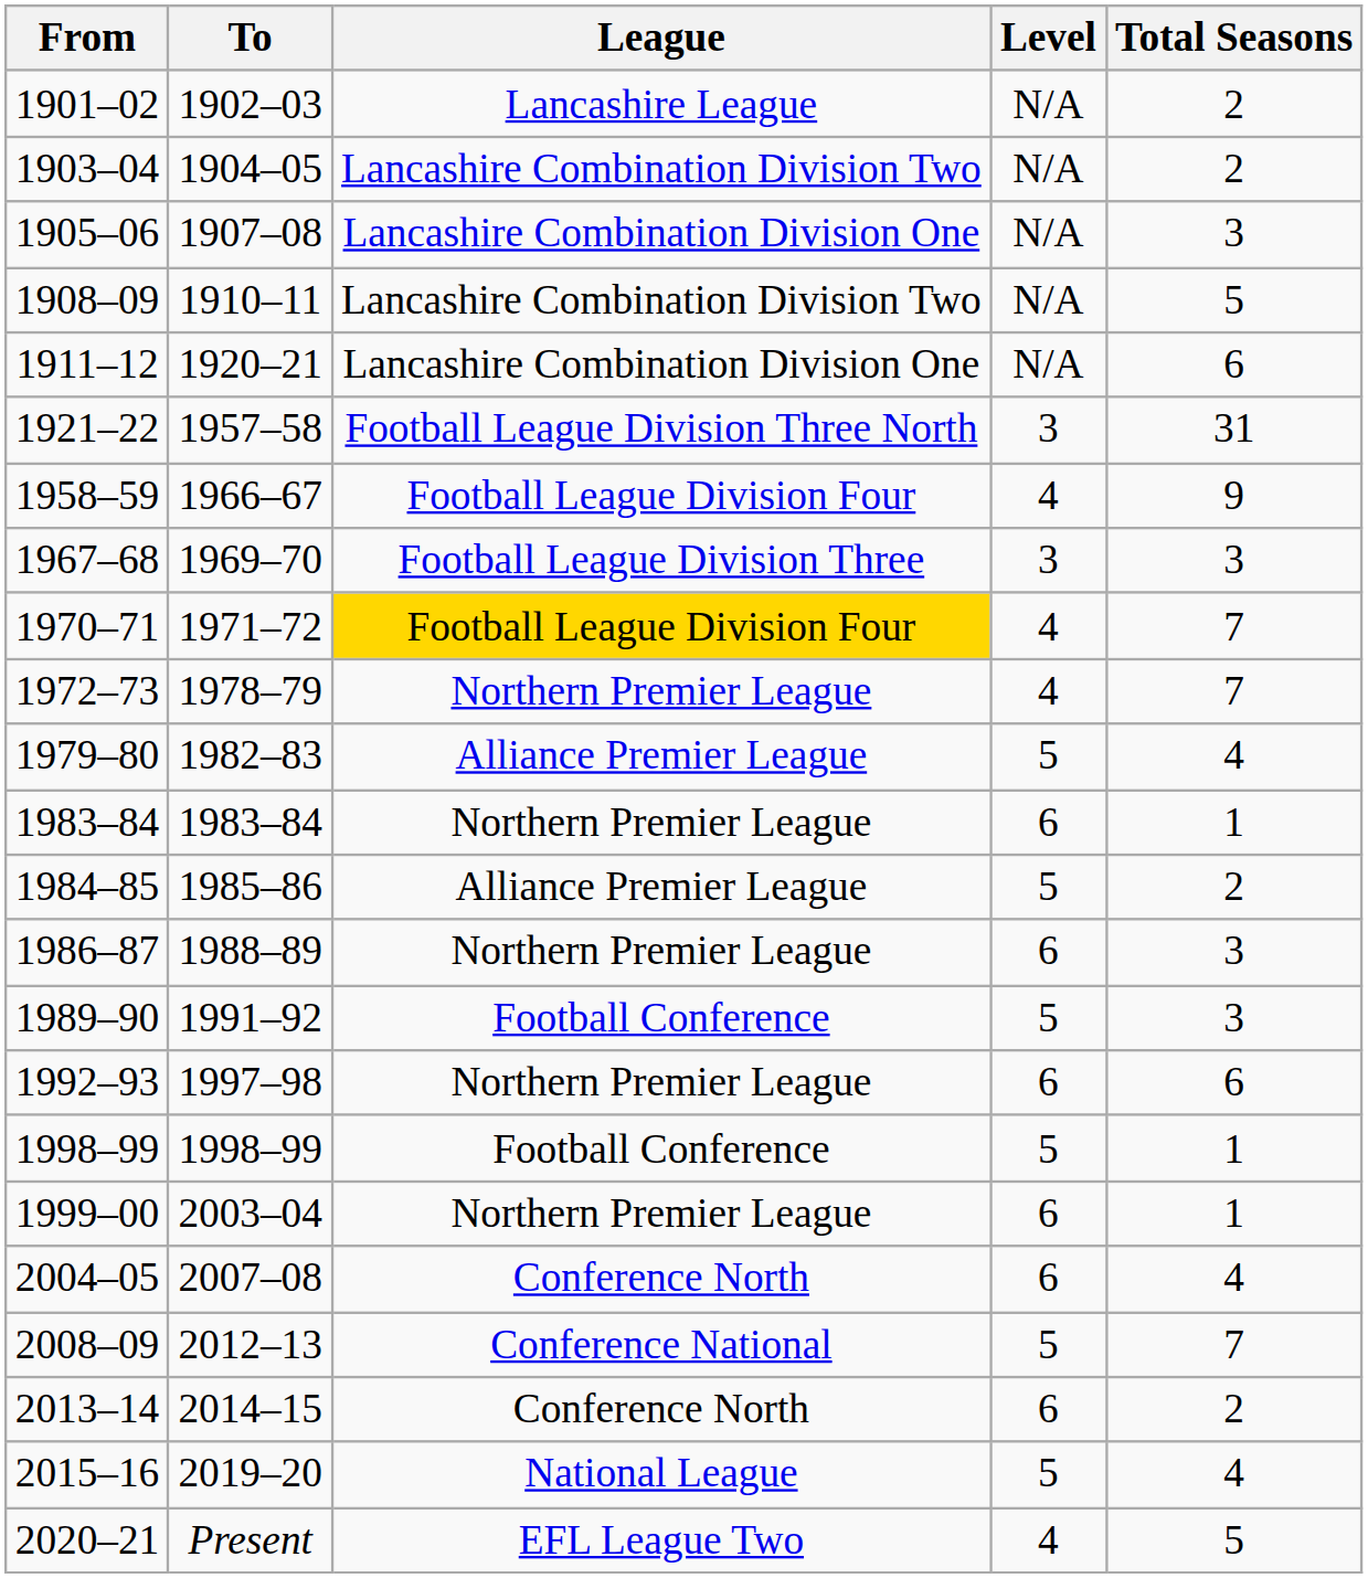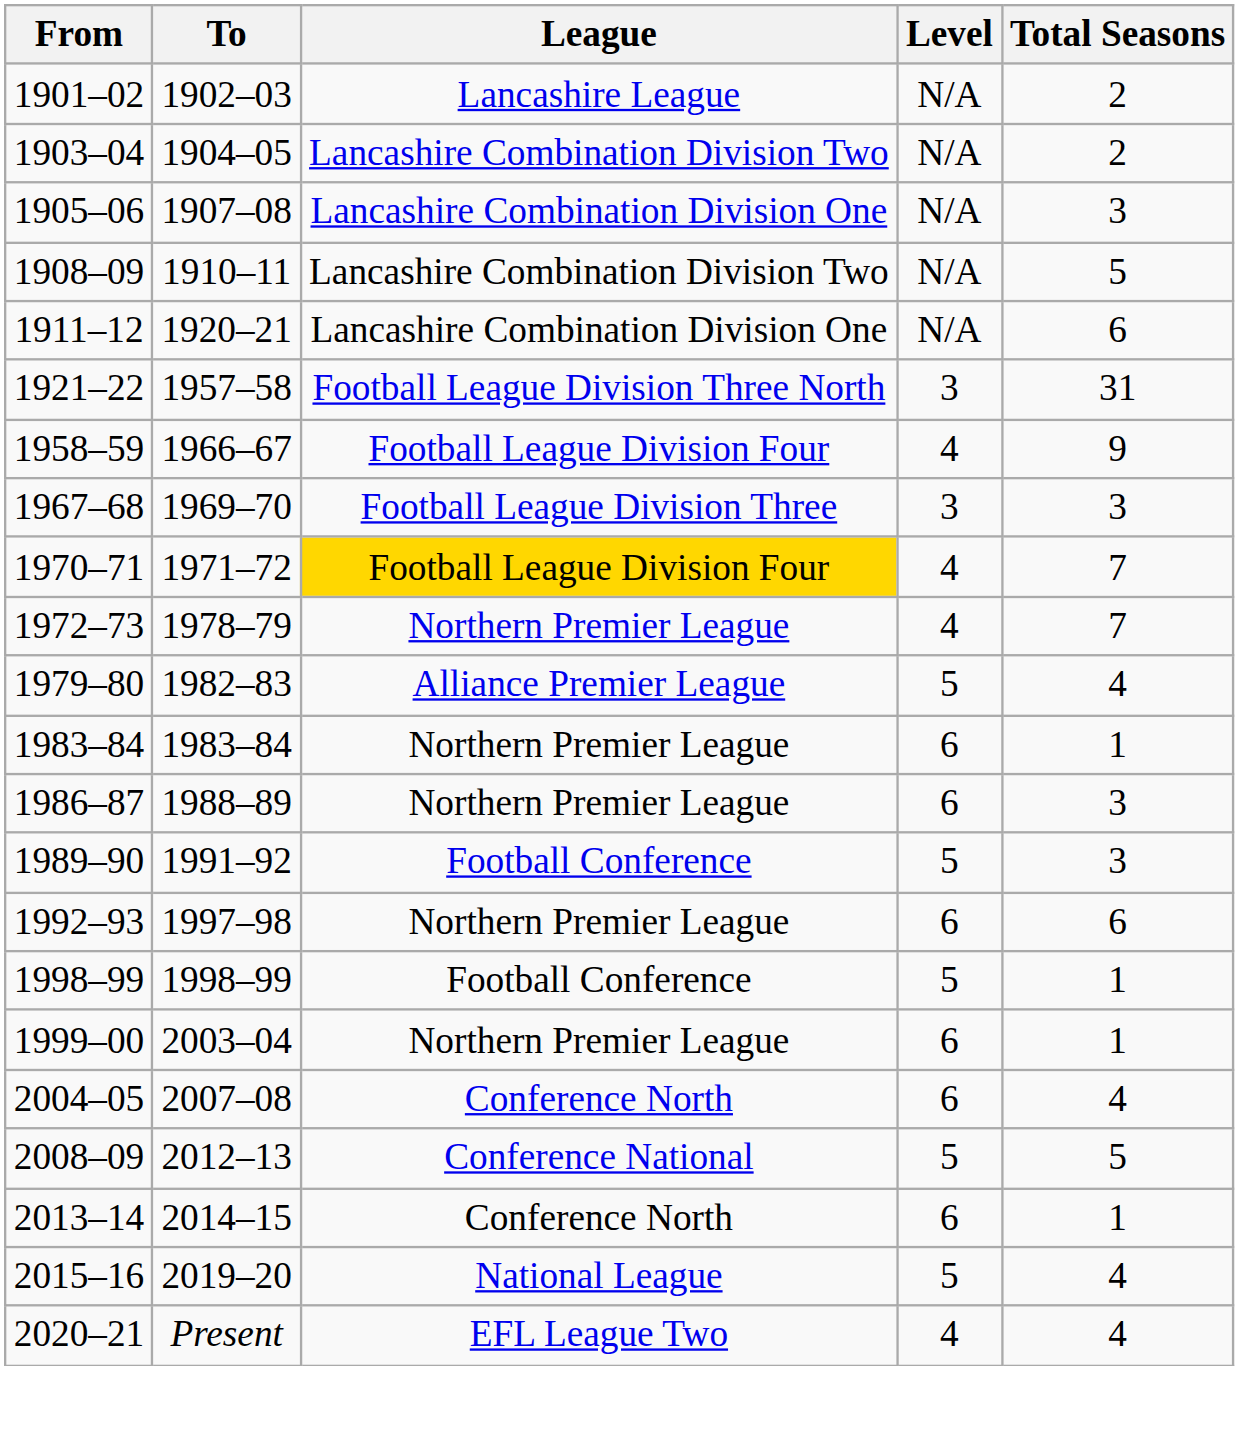 <table class="wikitable" style="text-align:center">
 <tr>
 <th>From</th>
 <th>To</th>
 <th>League</th>
 <th>Level</th>
 <th>Total Seasons</th>
 </tr>
 <tr>
 <td>1901–02</td>
 <td>1902–03</td>
 <td><a href='#'>Lancashire League</a></td>
 <td>N/A</td>
 <td>2</td>
 </tr>
 <tr>
 <td>1903–04</td>
 <td>1904–05</td>
 <td><a href='#'>Lancashire Combination Division Two</a></td>
 <td>N/A</td>
 <td>2</td>
 </tr>
 <tr>
 <td>1905–06</td>
 <td>1907–08</td>
 <td><a href='#'>Lancashire Combination Division One</a></td>
 <td>N/A</td>
 <td>3</td>
 </tr>
 <tr>
 <td>1908–09</td>
 <td>1910–11</td>
 <td>Lancashire Combination Division Two</td>
 <td>N/A</td>
 <td>5</td>
 </tr>
 <tr>
 <td>1911–12</td>
 <td>1920–21</td>
 <td>Lancashire Combination Division One</td>
 <td>N/A</td>
 <td>6</td>
 </tr>
 <tr>
 <td>1921–22</td>
 <td>1957–58</td>
 <td><a href='#'>Football League Division Three North</a></td>
 <td>3</td>
 <td>31</td>
 </tr>
 <tr>
 <td>1958–59</td>
 <td>1966–67</td>
 <td><a href='#'>Football League Division Four</a></td>
 <td>4 </td>
 <td>9</td>
 </tr>
 <tr>
 <td>1967–68</td>
 <td>1969–70</td>
 <td><a href='#'>Football League Division Three</a></td>
 <td>3 </td>
 <td>3</td>
 </tr>
 <tr>
 <td>1970–71</td>
 <td>1971–72</td>
 <td style="background: gold;">Football League Division Four</td>
 <td>4 </td>
 <td>7</td>
 </tr>
 <tr>
 <td>1972–73</td>
 <td>1978–79</td>
 <td><a href='#'>Northern Premier League</a></td>
 <td>4 </td>
 <td>7</td>
 </tr>
 <tr>
 <td>1979–80</td>
 <td>1982–83</td>
 <td><a href='#'>Alliance Premier League</a></td>
 <td>5 </td>
 <td>4</td>
 </tr>
 <tr>
 <td>1983–84</td>
 <td>1983–84</td>
 <td>Northern Premier League</td>
 <td>6 </td>
 <td>1</td>
 </tr>
 <tr>
-<td>1984–85</td>
-<td>1985–86</td>
-<td>Alliance Premier League</td>
-<td>5 </td>
-<td>2</td>
-</tr>
-<tr>
 <td>1986–87</td>
 <td>1988–89</td>
 <td>Northern Premier League</td>
 <td>6 </td>
 <td>3</td>
 </tr>
 <tr>
 <td>1989–90</td>
 <td>1991–92</td>
 <td><a href='#'>Football Conference</a></td>
 <td>5 </td>
 <td>3</td>
 </tr>
 <tr>
 <td>1992–93</td>
 <td>1997–98</td>
 <td>Northern Premier League</td>
 <td>6 </td>
 <td>6</td>
 </tr>
 <tr>
 <td>1998–99</td>
 <td>1998–99</td>
 <td>Football Conference</td>
 <td>5 </td>
 <td>1</td>
 </tr>
 <tr>
 <td>1999–00</td>
 <td>2003–04</td>
 <td>Northern Premier League</td>
 <td>6 </td>
 <td>1</td>
 </tr>
 <tr>
 <td>2004–05</td>
 <td>2007–08</td>
 <td><a href='#'>Conference North</a></td>
 <td>6 </td>
 <td>4</td>
 </tr>
 <tr>
 <td>2008–09</td>
 <td>2012–13</td>
 <td><a href='#'>Conference National</a></td>
 <td>5 </td>
-<td>7</td>
+<td>5</td>
 </tr>
 <tr>
 <td>2013–14</td>
 <td>2014–15</td>
 <td>Conference North</td>
 <td>6 </td>
-<td>2</td>
+<td>1</td>
 </tr>
 <tr>
 <td>2015–16</td>
 <td>2019–20</td>
 <td><a href='#'>National League</a></td>
 <td>5 </td>
 <td>4</td>
 </tr>
 <tr>
 <td>2020–21</td>
 <td><em>Present</em></td>
 <td><a href='#'>EFL League Two</a></td>
 <td>4 </td>
-<td>5</td>
+<td>4</td>
 </tr>
 </table>
